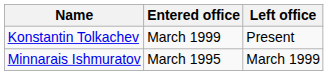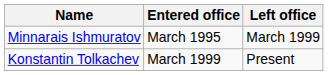 <table class="wikitable">
 <tr>
 <th>Name</th>
 <th>Entered office</th>
 <th>Left office</th>
 </tr>
 <tr>
+<td><a href='#'>Minnarais Ishmuratov</a></td>
+<td>March 1995 </td>
+<td>March 1999 </td>
+</tr>
+<tr>
 <td><a href='#'>Konstantin Tolkachev</a></td>
 <td>March 1999 </td>
 <td>Present</td>
 </tr>
-<tr>
-<td><a href='#'>Minnarais Ishmuratov</a></td>
-<td>March 1995 </td>
-<td>March 1999 </td>
-</tr>
 </table>
